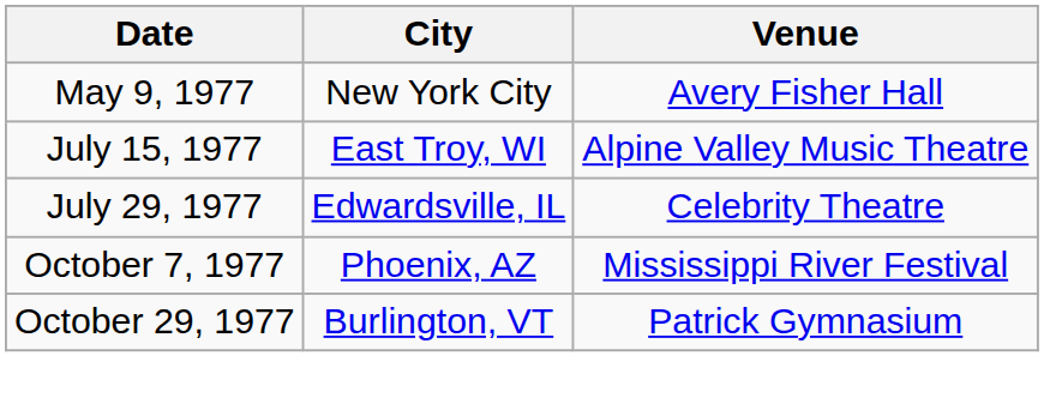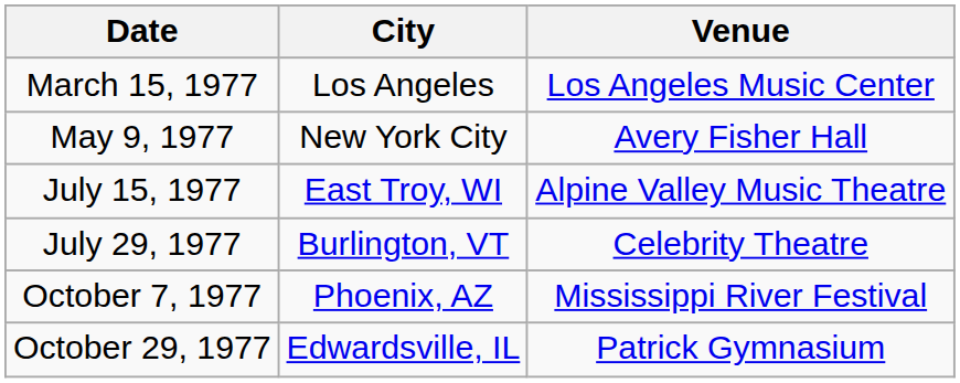 <table class="wikitable" style="text-align:center;">
 <tr>
 <th style="text-align:center;">Date</th>
 <th style="text-align:center;">City</th>
 <th style="text-align:center;">Venue</th>
+</tr>
+<tr>
+<td>March 15, 1977</td>
+<td>Los Angeles</td>
+<td><a href='#'>Los Angeles Music Center</a></td>
 </tr>
 <tr>
 <td>May 9, 1977</td>
 <td>New York City</td>
 <td><a href='#'>Avery Fisher Hall</a></td>
 </tr>
 <tr>
 <td>July 15, 1977</td>
 <td><a href='#'>East Troy, WI</a></td>
 <td><a href='#'>Alpine Valley Music Theatre</a></td>
 </tr>
 <tr>
 <td>July 29, 1977</td>
-<td><a href='#'>Edwardsville, IL</a></td>
+<td><a href='#'>Burlington, VT</a></td>
 <td><a href='#'>Celebrity Theatre</a></td>
 </tr>
 <tr>
 <td>October 7, 1977</td>
 <td><a href='#'>Phoenix, AZ</a></td>
 <td><a href='#'>Mississippi River Festival</a></td>
 </tr>
 <tr>
 <td>October 29, 1977</td>
-<td><a href='#'>Burlington, VT</a></td>
+<td><a href='#'>Edwardsville, IL</a></td>
 <td><a href='#'>Patrick Gymnasium</a></td>
 </tr>
 </table>
